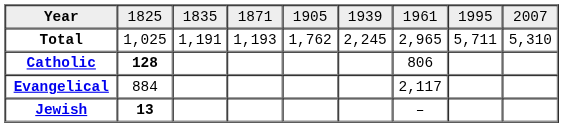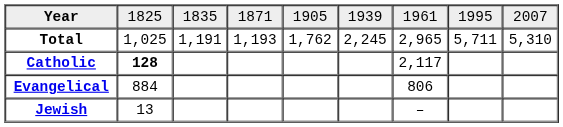 <table border="1" cellpadding="2" cellspacing="0" width="500">
 <tr bgcolor="#eeeeee" align="center">
 <td><strong>Year</strong></td>
 <td>1825</td>
 <td>1835</td>
 <td>1871</td>
 <td>1905</td>
 <td>1939</td>
 <td>1961</td>
 <td>1995</td>
 <td>2007</td>
 </tr>
 <tr align="center">
 <td><strong>Total</strong></td>
 <td>1,025</td>
 <td>1,191</td>
 <td>1,193</td>
 <td>1,762</td>
 <td>2,245</td>
 <td>2,965</td>
 <td>5,711</td>
 <td>5,310</td>
 </tr>
 <tr align="center">
 <td><strong><a href='#'>Catholic</a></strong></td>
 <td><strong>128</strong></td>
 <td> </td>
 <td> </td>
 <td> </td>
 <td> </td>
-<td>806</td>
+<td>2,117</td>
 <td> </td>
 <td> </td>
 </tr>
 <tr align="center">
 <td><strong><a href='#'>Evangelical</a></strong></td>
 <td>884</td>
 <td> </td>
 <td> </td>
 <td> </td>
 <td> </td>
-<td>2,117</td>
+<td>806</td>
 <td> </td>
 <td> </td>
 </tr>
 <tr align="center">
 <td><strong><a href='#'>Jewish</a></strong></td>
-<td><strong>13</strong></td>
+<td>13</td>
 <td> </td>
 <td> </td>
 <td> </td>
 <td> </td>
 <td>–</td>
 <td> </td>
 <td> </td>
 </tr>
 </table>
